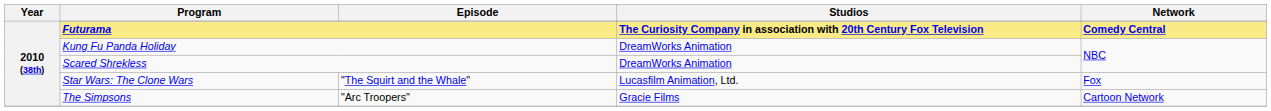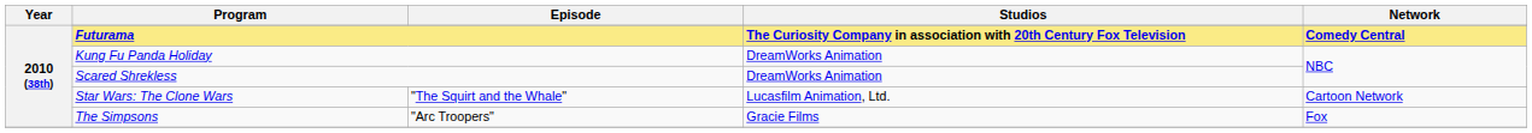 <table class="wikitable" style="width:95%;">
 <tr>
 <th style="width:3%;">Year</th>
 <th style="width:15%;">Program</th>
 <th style="width:15%;">Episode</th>
 <th style="width:25%;">Studios</th>
 <th style="width:10%;">Network</th>
 </tr>
 <tr>
 <th rowspan="6" style="text-align:center;">2010 <br><small>(<a href='#'>38th</a>)</small><br></th>
 </tr>
 <tr style="background:#FAEB86">
 <td colspan="2"><strong><em><a href='#'>Futurama</a></em></strong></td>
 <td><strong><a href='#'>The Curiosity Company</a> in association with <a href='#'>20th Century Fox Television</a></strong></td>
 <td><strong><a href='#'>Comedy Central</a></strong></td>
 </tr>
 <tr>
 <td colspan="2"><em><a href='#'>Kung Fu Panda Holiday</a></em></td>
 <td><a href='#'>DreamWorks Animation</a></td>
 <td rowspan="2"><a href='#'>NBC</a></td>
 </tr>
 <tr>
 <td colspan="2"><em><a href='#'>Scared Shrekless</a></em></td>
 <td><a href='#'>DreamWorks Animation</a></td>
 </tr>
 <tr>
 <td><em><a href='#'>Star Wars: The Clone Wars</a></em></td>
 <td>"<a href='#'>The Squirt and the Whale</a>"</td>
 <td><a href='#'>Lucasfilm Animation</a>, Ltd.</td>
-<td><a href='#'>Fox</a></td>
+<td><a href='#'>Cartoon Network</a></td>
 </tr>
 <tr>
 <td><em><a href='#'>The Simpsons</a></em></td>
 <td>"Arc Troopers"</td>
 <td><a href='#'>Gracie Films</a></td>
-<td><a href='#'>Cartoon Network</a></td>
+<td><a href='#'>Fox</a></td>
 </tr>
 <tr>
 </tr>
 </table>
